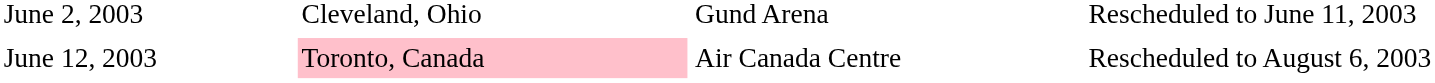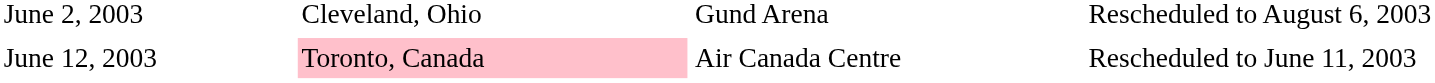 <table cellpadding="2" style="border:0 solid darkgrey; font-size:90%">
 <tr>
 <th style="width:150px;"></th>
 <th style="width:200px;"></th>
 <th style="width:200px;"></th>
 <th style="width:700px;"></th>
 </tr>
 <tr border="0">
 </tr>
 <tr>
 <td>June 2, 2003</td>
 <td>Cleveland, Ohio</td>
 <td>Gund Arena</td>
-<td>Rescheduled to June 11, 2003</td>
+<td>Rescheduled to August 6, 2003</td>
 </tr>
 <tr>
 <td>June 12, 2003</td>
 <td style="background: pink;">Toronto, Canada</td>
 <td>Air Canada Centre</td>
-<td>Rescheduled to August 6, 2003</td>
+<td>Rescheduled to June 11, 2003</td>
 </tr>
 </table>
